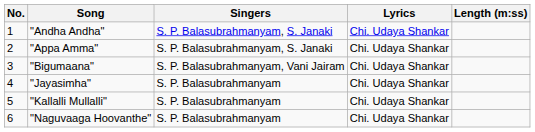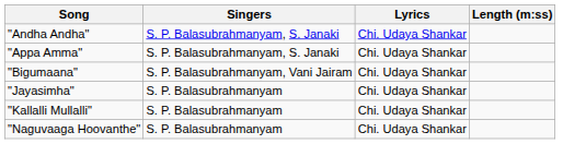 <table class="wikitable" style="font-size:95%;">
 <tr>
-<th>No.</th>
 <th>Song</th>
 <th>Singers</th>
 <th>Lyrics</th>
 <th>Length (m:ss)</th>
 </tr>
 <tr>
-<td>1</td>
 <td>"Andha Andha"</td>
 <td><a href='#'>S. P. Balasubrahmanyam</a>, <a href='#'>S. Janaki</a></td>
 <td><a href='#'>Chi. Udaya Shankar</a></td>
 <td></td>
 </tr>
 <tr>
-<td>2</td>
 <td>"Appa Amma"</td>
 <td>S. P. Balasubrahmanyam, S. Janaki</td>
 <td>Chi. Udaya Shankar</td>
 <td></td>
 </tr>
 <tr>
-<td>3</td>
 <td>"Bigumaana"</td>
 <td>S. P. Balasubrahmanyam, Vani Jairam</td>
 <td>Chi. Udaya Shankar</td>
 <td></td>
 </tr>
 <tr>
-<td>4</td>
 <td>"Jayasimha"</td>
 <td>S. P. Balasubrahmanyam</td>
 <td>Chi. Udaya Shankar</td>
 <td></td>
 </tr>
 <tr>
-<td>5</td>
 <td>"Kallalli Mullalli"</td>
 <td>S. P. Balasubrahmanyam</td>
 <td>Chi. Udaya Shankar</td>
 <td></td>
 </tr>
 <tr>
-<td>6</td>
 <td>"Naguvaaga Hoovanthe"</td>
 <td>S. P. Balasubrahmanyam</td>
 <td>Chi. Udaya Shankar</td>
 <td></td>
 </tr>
 </table>
